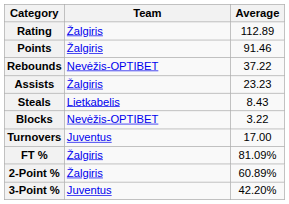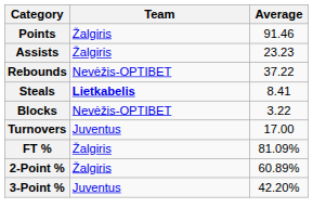 <table class="wikitable">
 <tr>
 <th>Category</th>
 <th width=230>Team</th>
 <th width=70>Average</th>
 </tr>
 <tr>
-<th>Rating</th>
-<td><a href='#'>Žalgiris</a></td>
-<td style="text-align: center;">112.89</td>
-</tr>
-<tr>
 <th>Points</th>
 <td><a href='#'>Žalgiris</a></td>
 <td style="text-align: center;">91.46</td>
+</tr>
+<tr>
+<th>Assists</th>
+<td><a href='#'>Žalgiris</a></td>
+<td style="text-align: center;">23.23</td>
 </tr>
 <tr>
 <th>Rebounds</th>
 <td><a href='#'>Nevėžis-OPTIBET</a></td>
 <td style="text-align: center;">37.22</td>
 </tr>
 <tr>
-<th>Assists</th>
-<td><a href='#'>Žalgiris</a></td>
-<td style="text-align: center;">23.23</td>
-</tr>
-<tr>
 <th>Steals</th>
-<td><a href='#'>Lietkabelis</a></td>
-<td style="text-align: center;">8.43</td>
+<td><strong><a href='#'>Lietkabelis</a></strong></td>
+<td style="text-align: center;">8.41</td>
 </tr>
 <tr>
 <th>Blocks</th>
 <td><a href='#'>Nevėžis-OPTIBET</a></td>
 <td style="text-align: center;">3.22</td>
 </tr>
 <tr>
 <th>Turnovers</th>
 <td><a href='#'>Juventus</a></td>
 <td style="text-align: center;">17.00</td>
 </tr>
 <tr>
 <th>FT %</th>
 <td><a href='#'>Žalgiris</a></td>
 <td style="text-align: center;">81.09%</td>
 </tr>
 <tr>
 <th>2-Point %</th>
 <td><a href='#'>Žalgiris</a></td>
 <td style="text-align: center;">60.89%</td>
 </tr>
 <tr>
 <th>3-Point %</th>
 <td><a href='#'>Juventus</a></td>
 <td style="text-align: center;">42.20%</td>
 </tr>
 </table>
